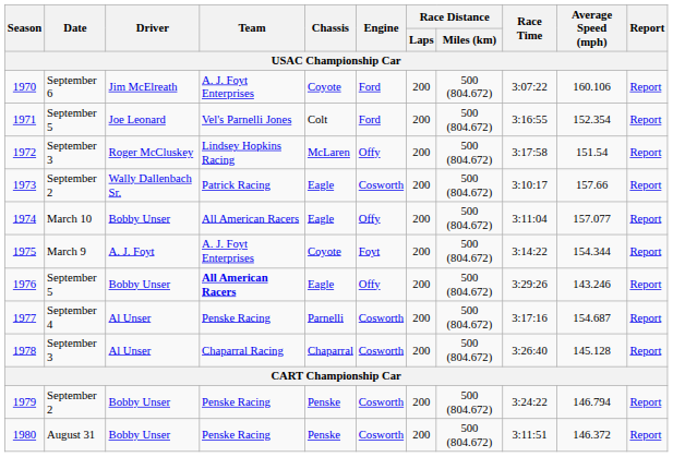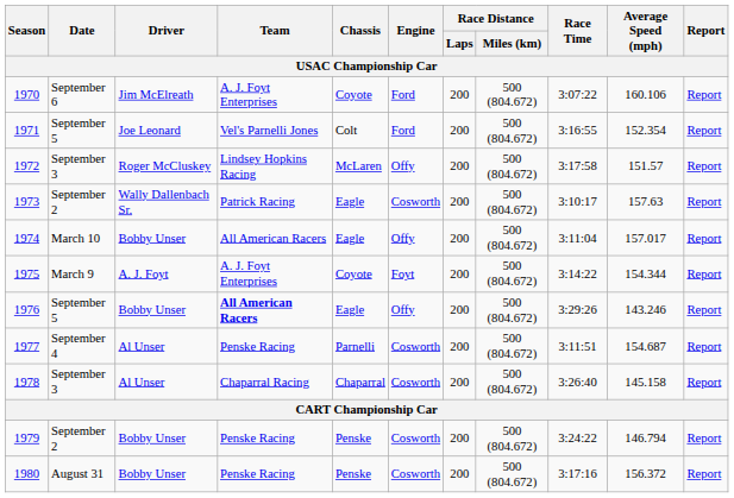 <table class="wikitable" style="font-size: 95%;">
 <tr>
 <th rowspan="2">Season</th>
 <th rowspan="2">Date</th>
 <th rowspan="2">Driver</th>
 <th rowspan="2">Team</th>
 <th rowspan="2">Chassis</th>
 <th rowspan="2">Engine</th>
 <th colspan="2">Race Distance</th>
 <th rowspan="2">Race Time</th>
 <th rowspan="2">Average Speed<br>(mph)</th>
 <th rowspan="2">Report</th>
 </tr>
 <tr>
 <th>Laps</th>
 <th>Miles (km)</th>
 </tr>
 <tr>
 <th colspan=11>USAC Championship Car</th>
 </tr>
 <tr>
 <td align=center><a href='#'>1970</a></td>
 <td>September 6</td>
 <td> <a href='#'>Jim McElreath</a></td>
 <td><a href='#'>A. J. Foyt Enterprises</a></td>
 <td><a href='#'>Coyote</a></td>
 <td><a href='#'>Ford</a></td>
 <td align="center">200</td>
 <td align="center">500 (804.672)</td>
 <td align="center">3:07:22</td>
 <td align="center">160.106</td>
 <td><a href='#'>Report</a></td>
 </tr>
 <tr>
 <td align=center><a href='#'>1971</a></td>
 <td>September 5</td>
 <td> <a href='#'>Joe Leonard</a></td>
 <td><a href='#'>Vel's Parnelli Jones</a></td>
 <td>Colt</td>
 <td><a href='#'>Ford</a></td>
 <td align="center">200</td>
 <td align="center">500 (804.672)</td>
 <td align="center">3:16:55</td>
 <td align="center">152.354</td>
 <td><a href='#'>Report</a></td>
 </tr>
 <tr>
 <td align=center><a href='#'>1972</a></td>
 <td>September 3</td>
 <td> <a href='#'>Roger McCluskey</a></td>
 <td><a href='#'>Lindsey Hopkins Racing</a></td>
 <td><a href='#'>McLaren</a></td>
 <td><a href='#'>Offy</a></td>
 <td align="center">200</td>
 <td align="center">500 (804.672)</td>
 <td align="center">3:17:58</td>
-<td align="center">151.54</td>
+<td align="center">151.57</td>
 <td><a href='#'>Report</a></td>
 </tr>
 <tr>
 <td align=center><a href='#'>1973</a></td>
 <td>September 2</td>
 <td> <a href='#'>Wally Dallenbach Sr.</a></td>
 <td><a href='#'>Patrick Racing</a></td>
 <td><a href='#'>Eagle</a></td>
 <td><a href='#'>Cosworth</a></td>
 <td align="center">200</td>
 <td align="center">500 (804.672)</td>
 <td align="center">3:10:17</td>
-<td align="center">157.66</td>
+<td align="center">157.63</td>
 <td><a href='#'>Report</a></td>
 </tr>
 <tr>
 <td align=center><a href='#'>1974</a></td>
 <td>March 10</td>
 <td> <a href='#'>Bobby Unser</a></td>
 <td><a href='#'>All American Racers</a></td>
 <td><a href='#'>Eagle</a></td>
 <td><a href='#'>Offy</a></td>
 <td align="center">200</td>
 <td align="center">500 (804.672)</td>
 <td align="center">3:11:04</td>
-<td align="center">157.077</td>
+<td align="center">157.017</td>
 <td><a href='#'>Report</a></td>
 </tr>
 <tr>
 <td align=center><a href='#'>1975</a></td>
 <td>March 9</td>
 <td> <a href='#'>A. J. Foyt</a></td>
 <td><a href='#'>A. J. Foyt Enterprises</a></td>
 <td><a href='#'>Coyote</a></td>
 <td><a href='#'>Foyt</a></td>
 <td align="center">200</td>
 <td align="center">500 (804.672)</td>
 <td align="center">3:14:22</td>
 <td align="center">154.344</td>
 <td><a href='#'>Report</a></td>
 </tr>
 <tr>
 <td align=center><a href='#'>1976</a></td>
 <td>September 5</td>
 <td> <a href='#'>Bobby Unser</a></td>
 <td><strong><a href='#'>All American Racers</a></strong></td>
 <td><a href='#'>Eagle</a></td>
 <td><a href='#'>Offy</a></td>
 <td align="center">200</td>
 <td align="center">500 (804.672)</td>
 <td align="center">3:29:26</td>
 <td align="center">143.246</td>
 <td><a href='#'>Report</a></td>
 </tr>
 <tr>
 <td align=center><a href='#'>1977</a></td>
 <td>September 4</td>
 <td> <a href='#'>Al Unser</a></td>
 <td><a href='#'>Penske Racing</a></td>
 <td><a href='#'>Parnelli</a></td>
 <td><a href='#'>Cosworth</a></td>
 <td align="center">200</td>
 <td align="center">500 (804.672)</td>
-<td align="center">3:17:16</td>
+<td align="center">3:11:51</td>
 <td align="center">154.687</td>
 <td><a href='#'>Report</a></td>
 </tr>
 <tr>
 <td align=center><a href='#'>1978</a></td>
 <td>September 3</td>
 <td> <a href='#'>Al Unser</a></td>
 <td><a href='#'>Chaparral Racing</a></td>
 <td><a href='#'>Chaparral</a></td>
 <td><a href='#'>Cosworth</a></td>
 <td align="center">200</td>
 <td align="center">500 (804.672)</td>
 <td align="center">3:26:40</td>
-<td align="center">145.128</td>
+<td align="center">145.158</td>
 <td><a href='#'>Report</a></td>
 </tr>
 <tr>
 <th colspan=11>CART Championship Car</th>
 </tr>
 <tr>
 <td align=center><a href='#'>1979</a></td>
 <td>September 2</td>
 <td> <a href='#'>Bobby Unser</a></td>
 <td><a href='#'>Penske Racing</a></td>
 <td><a href='#'>Penske</a></td>
 <td><a href='#'>Cosworth</a></td>
 <td align="center">200</td>
 <td align="center">500 (804.672)</td>
 <td align="center">3:24:22</td>
 <td align="center">146.794</td>
 <td><a href='#'>Report</a></td>
 </tr>
 <tr>
 <td align=center><a href='#'>1980</a></td>
 <td>August 31</td>
 <td> <a href='#'>Bobby Unser</a></td>
 <td><a href='#'>Penske Racing</a></td>
 <td><a href='#'>Penske</a></td>
 <td><a href='#'>Cosworth</a></td>
 <td align="center">200</td>
 <td align="center">500 (804.672)</td>
-<td align="center">3:11:51</td>
-<td align="center">146.372</td>
+<td align="center">3:17:16</td>
+<td align="center">156.372</td>
 <td><a href='#'>Report</a></td>
 </tr>
 </table>
